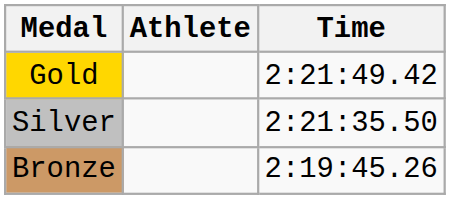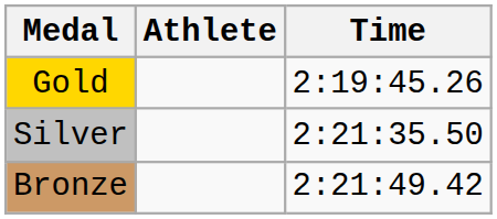 <table class="wikitable">
 <tr>
 <th>Medal</th>
 <th>Athlete</th>
 <th>Time</th>
 </tr>
 <tr>
 <td style="text-align:center;background-color:gold;">Gold</td>
 <td></td>
-<td>2:21:49.42</td>
+<td>2:19:45.26</td>
 </tr>
 <tr>
 <td style="text-align:center;background-color:silver;">Silver</td>
 <td></td>
 <td>2:21:35.50</td>
 </tr>
 <tr>
 <td style="text-align:center;background-color:#CC9966;">Bronze</td>
 <td></td>
-<td>2:19:45.26</td>
+<td>2:21:49.42</td>
 </tr>
 </table>
